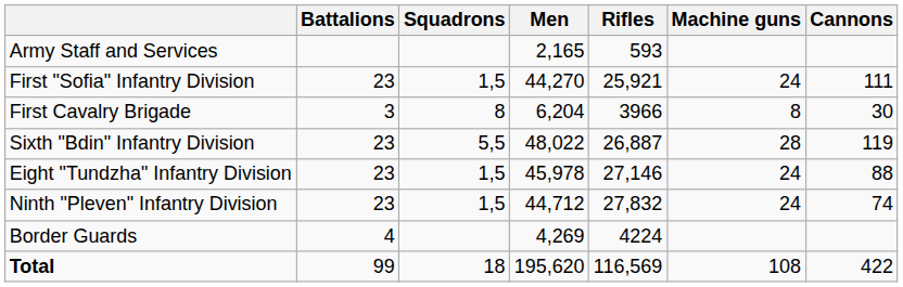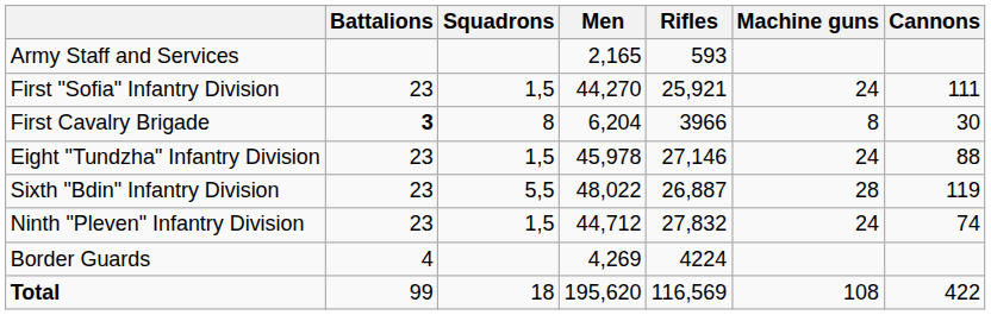 <table class="wikitable">
 <tr>
 <th></th>
 <th>Battalions</th>
 <th>Squadrons</th>
 <th>Men</th>
 <th>Rifles</th>
 <th>Machine guns</th>
 <th>Cannons</th>
 </tr>
 <tr>
 <td>Army Staff and Services</td>
 <td></td>
 <td></td>
 <td align="right">2,165</td>
 <td align="right">593</td>
 <td></td>
 <td></td>
 </tr>
 <tr>
 <td>First "Sofia" Infantry Division</td>
 <td align="right">23</td>
 <td align="right">1,5</td>
 <td align="right">44,270</td>
 <td align="right">25,921</td>
 <td align="right">24</td>
 <td align="right">111</td>
 </tr>
 <tr>
 <td>First Cavalry Brigade</td>
-<td align="right">3</td>
+<td align="right"><strong>3</strong></td>
 <td align="right">8</td>
 <td align="right">6,204</td>
 <td align="right">3966</td>
 <td align="right">8</td>
 <td align="right">30</td>
+</tr>
+<tr>
+<td>Eight "Tundzha" Infantry Division</td>
+<td align="right">23</td>
+<td align="right">1,5</td>
+<td align="right">45,978</td>
+<td align="right">27,146</td>
+<td align="right">24</td>
+<td align="right">88</td>
 </tr>
 <tr>
 <td>Sixth "Bdin" Infantry Division</td>
 <td align="right">23</td>
 <td align="right">5,5</td>
 <td align="right">48,022</td>
 <td align="right">26,887</td>
 <td align="right">28</td>
 <td align="right">119</td>
-</tr>
-<tr>
-<td>Eight "Tundzha" Infantry Division</td>
-<td align="right">23</td>
-<td align="right">1,5</td>
-<td align="right">45,978</td>
-<td align="right">27,146</td>
-<td align="right">24</td>
-<td align="right">88</td>
 </tr>
 <tr>
 <td>Ninth "Pleven" Infantry Division</td>
 <td align="right">23</td>
 <td align="right">1,5</td>
 <td align="right">44,712</td>
 <td align="right">27,832</td>
 <td align="right">24</td>
 <td align="right">74</td>
 </tr>
 <tr>
 <td>Border Guards</td>
 <td align="right">4</td>
 <td align="right"></td>
 <td align="right">4,269</td>
 <td align="right">4224</td>
 <td align="right"></td>
 <td align="right"></td>
 </tr>
 <tr>
 <td><strong>Total</strong></td>
 <td align="right">99</td>
 <td align="right">18</td>
 <td align="right">195,620</td>
 <td align="right">116,569</td>
 <td align="right">108</td>
 <td align="right">422</td>
 </tr>
 </table>
